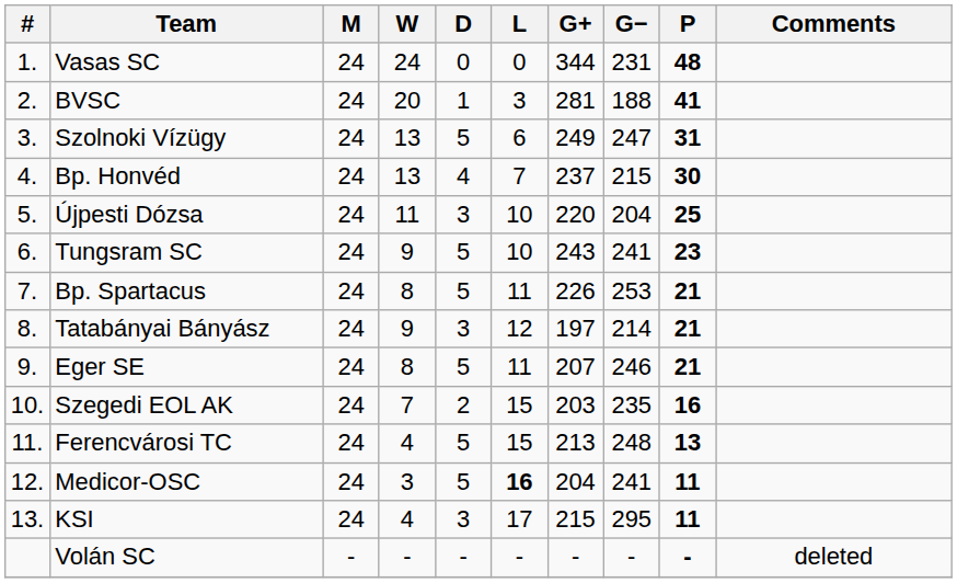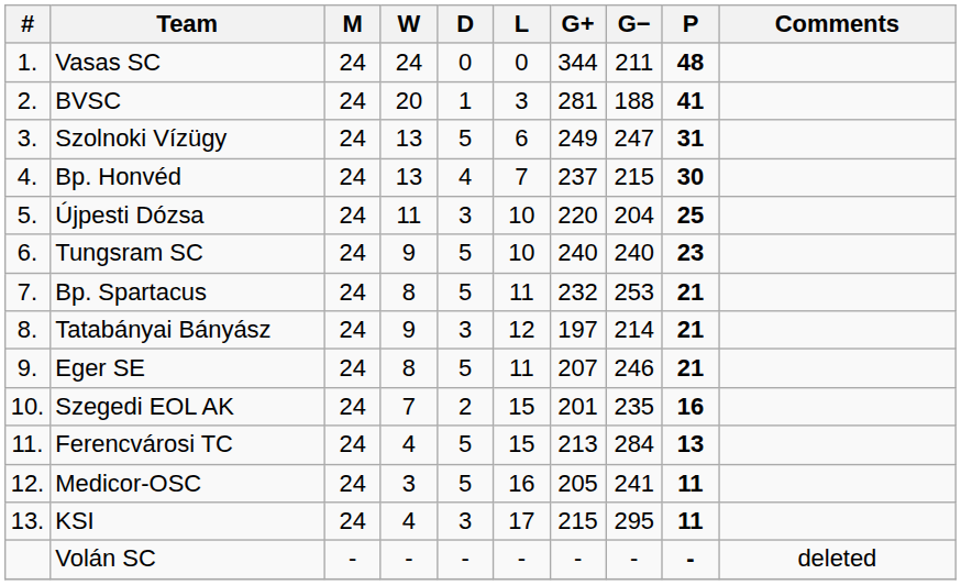 <table class="wikitable" style="text-align: center;">
 <tr>
 <th width="15">#</th>
 <th width="175">Team</th>
 <th width="30">M</th>
 <th width="30">W</th>
 <th width="30">D</th>
 <th width="30">L</th>
 <th width="30">G+</th>
 <th width="30">G−</th>
 <th width="30">P</th>
 <th width="150">Comments</th>
 </tr>
 <tr>
 <td>1.</td>
 <td align="left">Vasas SC</td>
 <td>24</td>
 <td>24</td>
 <td>0</td>
 <td>0</td>
 <td>344</td>
-<td>231</td>
+<td>211</td>
 <td><strong>48</strong></td>
 <td></td>
 </tr>
 <tr>
 <td>2.</td>
 <td align="left">BVSC</td>
 <td>24</td>
 <td>20</td>
 <td>1</td>
 <td>3</td>
 <td>281</td>
 <td>188</td>
 <td><strong>41</strong></td>
 <td></td>
 </tr>
 <tr>
 <td>3.</td>
 <td align="left">Szolnoki Vízügy</td>
 <td>24</td>
 <td>13</td>
 <td>5</td>
 <td>6</td>
 <td>249</td>
 <td>247</td>
 <td><strong>31</strong></td>
 <td></td>
 </tr>
 <tr>
 <td>4.</td>
 <td align="left">Bp. Honvéd</td>
 <td>24</td>
 <td>13</td>
 <td>4</td>
 <td>7</td>
 <td>237</td>
 <td>215</td>
 <td><strong>30</strong></td>
 <td></td>
 </tr>
 <tr>
 <td>5.</td>
 <td align="left">Újpesti Dózsa</td>
 <td>24</td>
 <td>11</td>
 <td>3</td>
 <td>10</td>
 <td>220</td>
 <td>204</td>
 <td><strong>25</strong></td>
 <td></td>
 </tr>
 <tr>
 <td>6.</td>
 <td align="left">Tungsram SC</td>
 <td>24</td>
 <td>9</td>
 <td>5</td>
 <td>10</td>
-<td>243</td>
-<td>241</td>
+<td>240</td>
+<td>240</td>
 <td><strong>23</strong></td>
 <td></td>
 </tr>
 <tr>
 <td>7.</td>
 <td align="left">Bp. Spartacus</td>
 <td>24</td>
 <td>8</td>
 <td>5</td>
 <td>11</td>
-<td>226</td>
+<td>232</td>
 <td>253</td>
 <td><strong>21</strong></td>
 <td></td>
 </tr>
 <tr>
 <td>8.</td>
 <td align="left">Tatabányai Bányász</td>
 <td>24</td>
 <td>9</td>
 <td>3</td>
 <td>12</td>
 <td>197</td>
 <td>214</td>
 <td><strong>21</strong></td>
 <td></td>
 </tr>
 <tr>
 <td>9.</td>
 <td align="left">Eger SE</td>
 <td>24</td>
 <td>8</td>
 <td>5</td>
 <td>11</td>
 <td>207</td>
 <td>246</td>
 <td><strong>21</strong></td>
 <td></td>
 </tr>
 <tr>
 <td>10.</td>
 <td align="left">Szegedi EOL AK</td>
 <td>24</td>
 <td>7</td>
 <td>2</td>
 <td>15</td>
-<td>203</td>
+<td>201</td>
 <td>235</td>
 <td><strong>16</strong></td>
 <td></td>
 </tr>
 <tr>
 <td>11.</td>
 <td align="left">Ferencvárosi TC</td>
 <td>24</td>
 <td>4</td>
 <td>5</td>
 <td>15</td>
 <td>213</td>
-<td>248</td>
+<td>284</td>
 <td><strong>13</strong></td>
 <td></td>
 </tr>
 <tr>
 <td>12.</td>
 <td align="left">Medicor-OSC</td>
 <td>24</td>
 <td>3</td>
 <td>5</td>
-<td><strong>16</strong></td>
-<td>204</td>
+<td>16</td>
+<td>205</td>
 <td>241</td>
 <td><strong>11</strong></td>
 <td></td>
 </tr>
 <tr>
 <td>13.</td>
 <td align="left">KSI</td>
 <td>24</td>
 <td>4</td>
 <td>3</td>
 <td>17</td>
 <td>215</td>
 <td>295</td>
 <td><strong>11</strong></td>
 <td></td>
 </tr>
 <tr>
 <td></td>
 <td align="left">Volán SC</td>
 <td>-</td>
 <td>-</td>
 <td>-</td>
 <td>-</td>
 <td>-</td>
 <td>-</td>
 <td><strong>-</strong></td>
 <td>deleted</td>
 </tr>
 <tr>
 </tr>
 </table>
